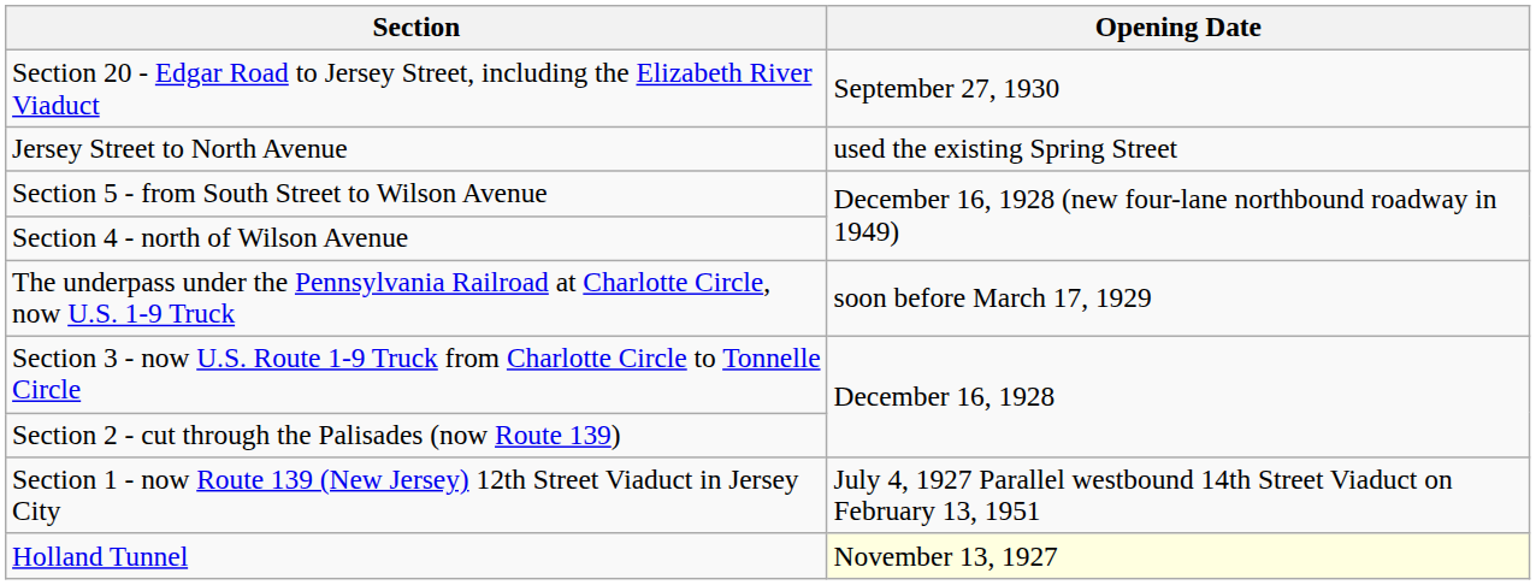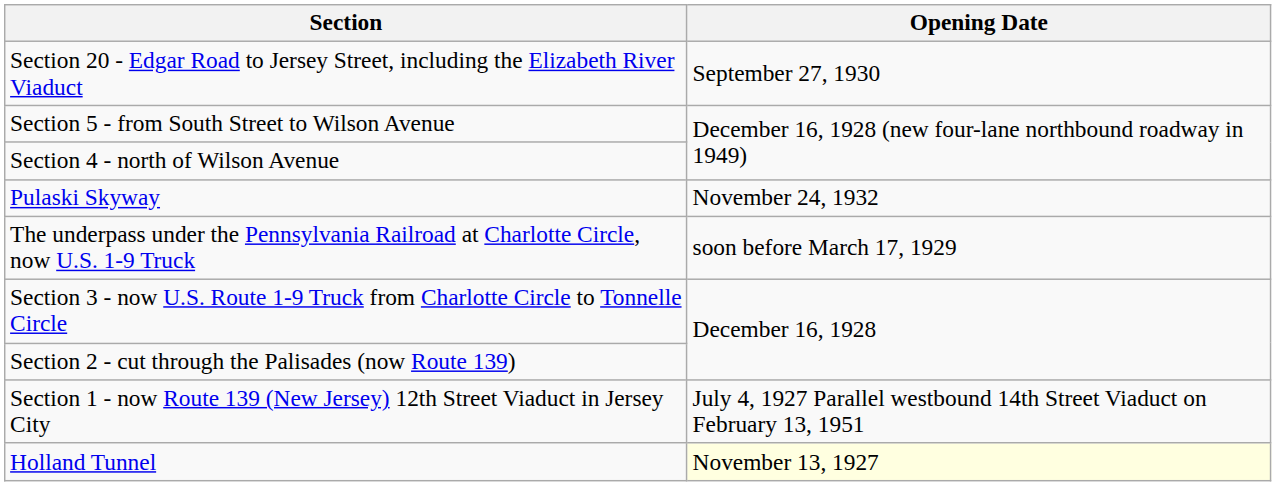 <table class="wikitable">
 <tr>
 <th>Section</th>
 <th>Opening Date</th>
 </tr>
 <tr>
 <td>Section 20 - <a href='#'>Edgar Road</a> to Jersey Street, including the <a href='#'>Elizabeth River Viaduct</a></td>
 <td>September 27, 1930</td>
 </tr>
 <tr>
-<td>Jersey Street to North Avenue</td>
-<td>used the existing Spring Street</td>
-</tr>
-<tr>
 <td>Section 5 - from South Street to Wilson Avenue</td>
 <td rowspan="2">December 16, 1928 (new four-lane northbound roadway in 1949)</td>
 </tr>
 <tr>
 <td>Section 4 - north of Wilson Avenue</td>
+</tr>
+<tr>
+<td><a href='#'>Pulaski Skyway</a></td>
+<td>November 24, 1932</td>
 </tr>
 <tr>
 <td>The underpass under the <a href='#'>Pennsylvania Railroad</a> at <a href='#'>Charlotte Circle</a>, now <a href='#'>U.S. 1-9 Truck</a></td>
 <td>soon before March 17, 1929</td>
 </tr>
 <tr>
 <td>Section 3 - now <a href='#'>U.S. Route 1-9 Truck</a> from <a href='#'>Charlotte Circle</a> to <a href='#'>Tonnelle Circle</a></td>
 <td rowspan="2">December 16, 1928</td>
 </tr>
 <tr>
 <td>Section 2 - cut through the Palisades (now <a href='#'>Route 139</a>)</td>
 </tr>
 <tr>
 <td>Section 1 - now <a href='#'>Route 139 (New Jersey)</a> 12th Street Viaduct in Jersey City</td>
 <td>July 4, 1927 Parallel westbound 14th Street Viaduct on February 13, 1951</td>
 </tr>
 <tr>
 <td><a href='#'>Holland Tunnel</a></td>
 <td style="background: lightyellow;">November 13, 1927</td>
 </tr>
 </table>
